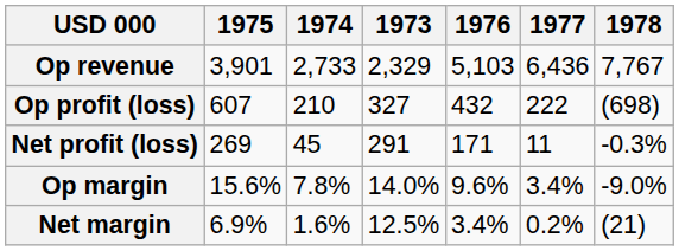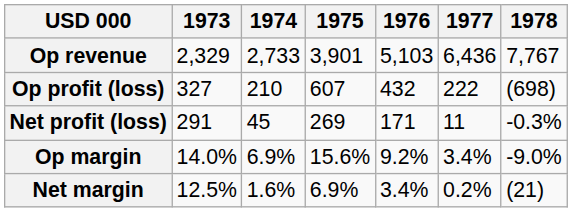 <table class="wikitable plain-row-headers defaultright">
 <tr>
 <th>USD 000</th>
+<th>1973</th>
+<th>1974</th>
 <th>1975</th>
-<th>1974</th>
-<th>1973</th>
 <th>1976</th>
 <th>1977</th>
 <th>1978</th>
 </tr>
 <tr>
 <th>Op revenue</th>
+<td>2,329</td>
+<td>2,733</td>
 <td>3,901</td>
-<td>2,733</td>
-<td>2,329</td>
 <td>5,103</td>
 <td>6,436</td>
 <td>7,767</td>
 </tr>
 <tr>
 <th>Op profit (loss)</th>
+<td>327</td>
+<td>210</td>
 <td>607</td>
-<td>210</td>
-<td>327</td>
 <td>432</td>
 <td>222</td>
 <td>(698)</td>
 </tr>
 <tr>
 <th>Net profit (loss)</th>
+<td>291</td>
+<td>45</td>
 <td>269</td>
-<td>45</td>
-<td>291</td>
 <td>171</td>
 <td>11</td>
 <td>-0.3%</td>
 </tr>
 <tr>
 <th>Op margin</th>
+<td>14.0%</td>
+<td>6.9%</td>
 <td>15.6%</td>
-<td>7.8%</td>
-<td>14.0%</td>
-<td>9.6%</td>
+<td>9.2%</td>
 <td>3.4%</td>
 <td>-9.0%</td>
 </tr>
 <tr>
 <th>Net margin</th>
+<td>12.5%</td>
+<td>1.6%</td>
 <td>6.9%</td>
-<td>1.6%</td>
-<td>12.5%</td>
 <td>3.4%</td>
 <td>0.2%</td>
 <td>(21)</td>
 </tr>
 </table>
